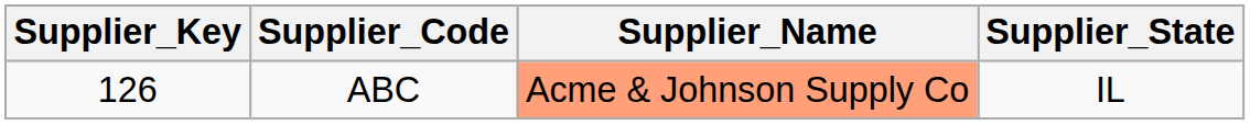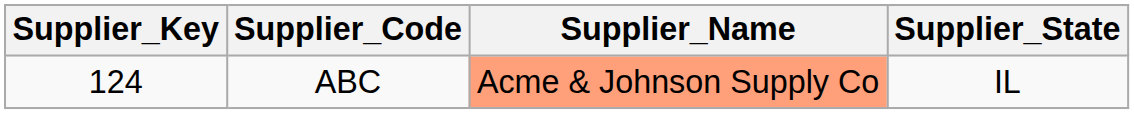 <table class="wikitable" style="text-align:center">
 <tr>
 <th>Supplier_Key</th>
 <th>Supplier_Code</th>
 <th>Supplier_Name</th>
 <th>Supplier_State</th>
 </tr>
 <tr>
-<td>126</td>
+<td>124</td>
 <td>ABC</td>
 <td style="background: lightsalmon;">Acme & Johnson Supply Co</td>
 <td>IL</td>
 </tr>
 </table>
